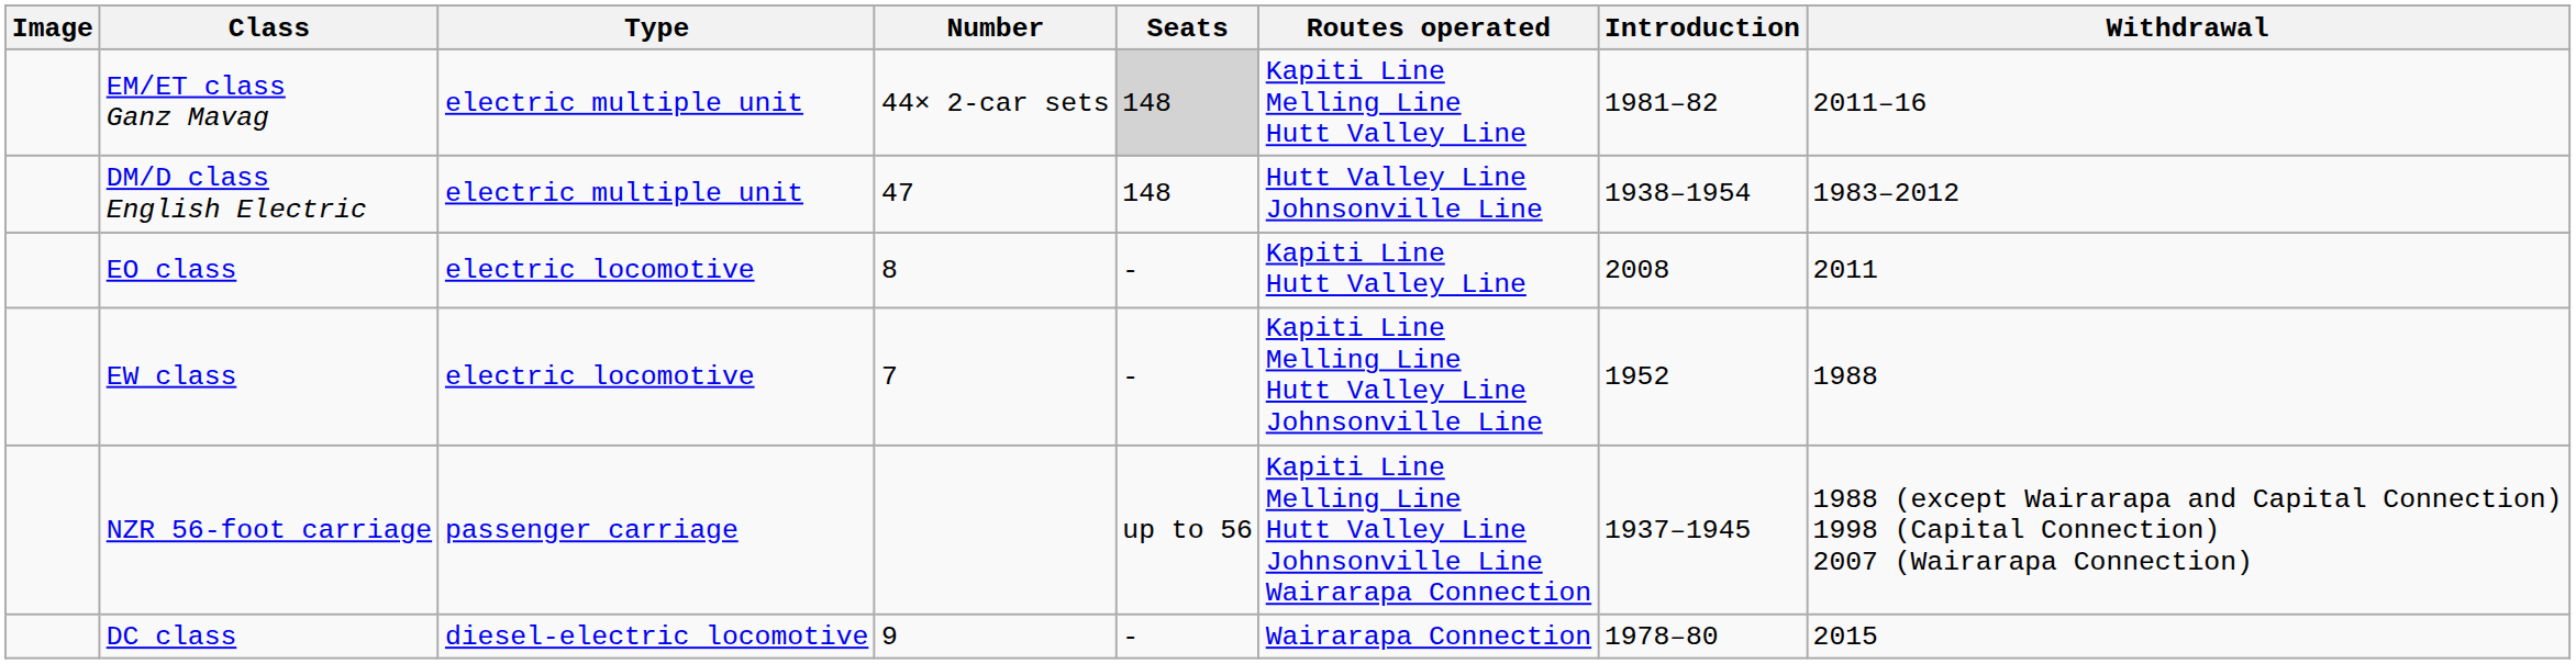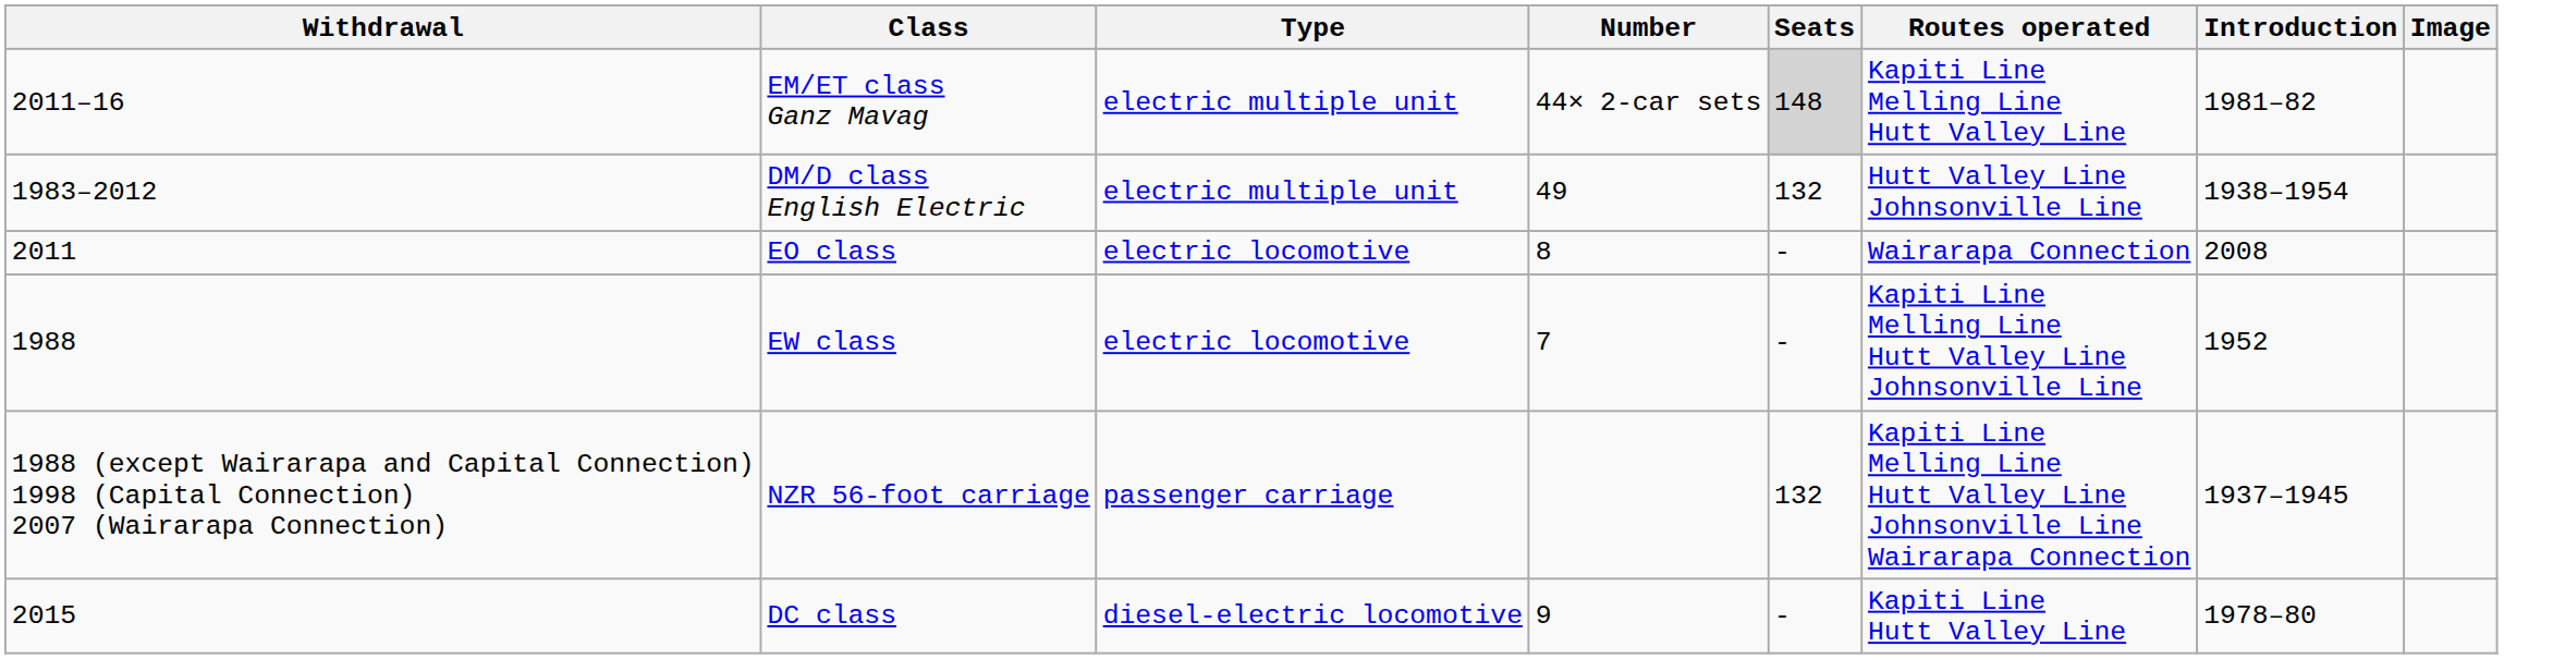 <table class="wikitable">
 <tr>
-<th>Image</th>
+<th>Withdrawal</th>
 <th>Class</th>
 <th>Type</th>
 <th>Number</th>
 <th>Seats</th>
 <th>Routes operated</th>
 <th>Introduction</th>
-<th>Withdrawal</th>
+<th>Image</th>
 </tr>
 <tr>
-<td></td>
+<td>2011–16</td>
 <td><a href='#'>EM/ET class</a><br><em>Ganz Mavag</em></td>
 <td><a href='#'>electric multiple unit</a></td>
 <td>44× 2-car sets</td>
 <td style="background: lightgrey;">148</td>
 <td><a href='#'>Kapiti Line</a><br><a href='#'>Melling Line</a><br><a href='#'>Hutt Valley Line</a></td>
 <td>1981–82</td>
-<td>2011–16</td>
+<td></td>
 </tr>
 <tr>
-<td></td>
+<td>1983–2012</td>
 <td><a href='#'>DM/D class</a><br><em>English Electric</em></td>
 <td><a href='#'>electric multiple unit</a></td>
-<td>47</td>
-<td>148</td>
+<td>49</td>
+<td>132</td>
 <td><a href='#'>Hutt Valley Line</a> <br> <a href='#'>Johnsonville Line</a></td>
 <td>1938–1954</td>
-<td>1983–2012</td>
+<td></td>
 </tr>
 <tr>
-<td></td>
+<td>2011</td>
 <td><a href='#'>EO class</a></td>
 <td><a href='#'>electric locomotive</a></td>
 <td>8</td>
 <td>-</td>
-<td><a href='#'>Kapiti Line</a> <br> <a href='#'>Hutt Valley Line</a></td>
+<td><a href='#'>Wairarapa Connection</a></td>
 <td>2008</td>
-<td>2011</td>
+<td></td>
 </tr>
 <tr>
-<td></td>
+<td>1988</td>
 <td><a href='#'>EW class</a></td>
 <td><a href='#'>electric locomotive</a></td>
 <td>7</td>
 <td>-</td>
 <td><a href='#'>Kapiti Line</a> <br> <a href='#'>Melling Line</a> <br> <a href='#'>Hutt Valley Line</a> <br> <a href='#'>Johnsonville Line</a></td>
 <td>1952</td>
-<td>1988</td>
+<td></td>
 </tr>
 <tr>
-<td></td>
+<td>1988 (except Wairarapa and Capital Connection) <br> 1998 (Capital Connection) <br> 2007 (Wairarapa Connection)</td>
 <td><a href='#'>NZR 56-foot carriage</a></td>
 <td><a href='#'>passenger carriage</a></td>
 <td></td>
-<td>up to 56</td>
+<td>132</td>
 <td><a href='#'>Kapiti Line</a> <br> <a href='#'>Melling Line</a> <br> <a href='#'>Hutt Valley Line</a> <br> <a href='#'>Johnsonville Line</a> <br> <a href='#'>Wairarapa Connection</a></td>
 <td>1937–1945</td>
-<td>1988 (except Wairarapa and Capital Connection) <br> 1998 (Capital Connection) <br> 2007 (Wairarapa Connection)</td>
+<td></td>
 </tr>
 <tr>
-<td></td>
+<td>2015</td>
 <td><a href='#'>DC class</a></td>
 <td><a href='#'>diesel-electric locomotive</a></td>
 <td>9</td>
 <td>-</td>
-<td><a href='#'>Wairarapa Connection</a></td>
+<td><a href='#'>Kapiti Line</a> <br> <a href='#'>Hutt Valley Line</a></td>
 <td>1978–80</td>
-<td>2015</td>
+<td></td>
 </tr>
 </table>
